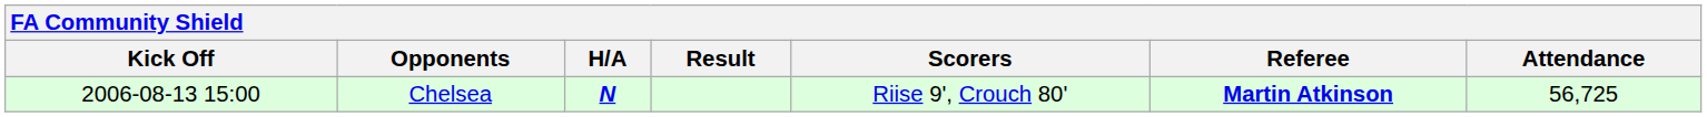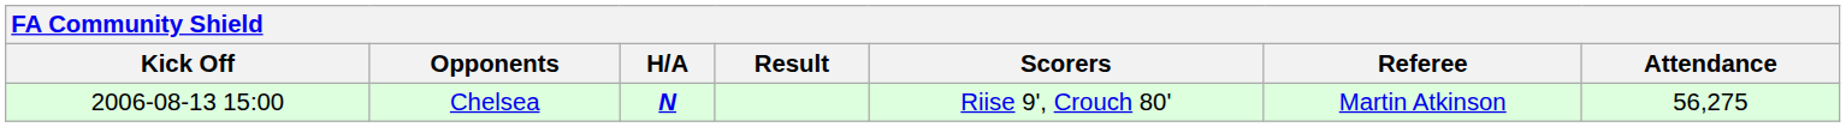 <table class="wikitable collapsible collapsed" border="2" cellpadding="4"  style="margin:0; width:95%; text-align:center;">
 <tr>
 <th colspan="7" style="text-align:left;"><a href='#'>FA Community Shield</a></th>
 </tr>
 <tr style="background:#f0f6ff;">
 <th>Kick Off</th>
 <th>Opponents</th>
 <th>H/A</th>
 <th>Result</th>
 <th>Scorers</th>
 <th>Referee</th>
 <th>Attendance</th>
 </tr>
 <tr style="background:#dfd;">
 <td align=center>2006-08-13 15:00</td>
 <td> <a href='#'>Chelsea</a></td>
 <td align=center><strong><em><a href='#'>N</a></em></strong></td>
 <td align=center></td>
 <td><a href='#'>Riise</a> 9', <a href='#'>Crouch</a> 80'</td>
-<td><strong> <a href='#'>Martin Atkinson</a></strong></td>
-<td align=center>56,725</td>
+<td> <a href='#'>Martin Atkinson</a></td>
+<td align=center>56,275</td>
 </tr>
 </table>
